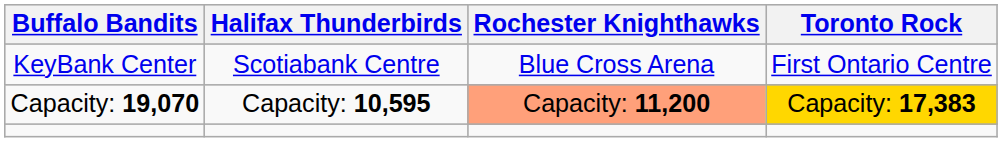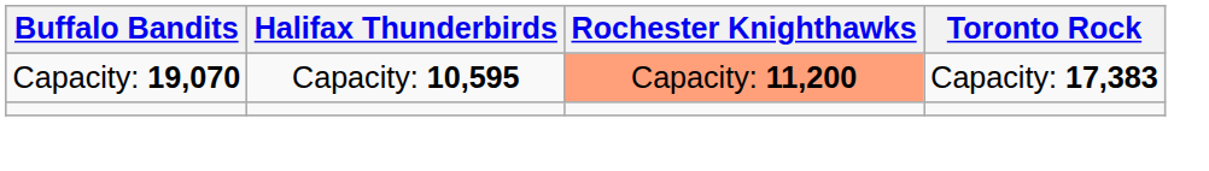 <table class="wikitable" style="text-align:center">
 <tr>
 <th><a href='#'>Buffalo Bandits</a></th>
 <th><a href='#'>Halifax Thunderbirds</a></th>
 <th><a href='#'>Rochester Knighthawks</a></th>
 <th><a href='#'>Toronto Rock</a></th>
 </tr>
 <tr>
-<td><a href='#'>KeyBank Center</a></td>
-<td><a href='#'>Scotiabank Centre</a></td>
-<td><a href='#'>Blue Cross Arena</a></td>
-<td><a href='#'>First Ontario Centre</a></td>
-</tr>
-<tr>
 <td>Capacity: <strong>19,070</strong></td>
 <td>Capacity: <strong>10,595</strong></td>
 <td style="background: lightsalmon;">Capacity: <strong>11,200</strong></td>
-<td style="background: gold;">Capacity: <strong>17,383</strong></td>
+<td>Capacity: <strong>17,383</strong></td>
 </tr>
 <tr>
 <td></td>
 <td></td>
 <td></td>
 <td></td>
 </tr>
 </table>
